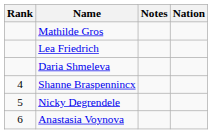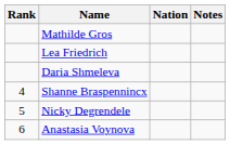 <table class="wikitable sortable" style="text-align:center">
 <tr>
 <th>Rank</th>
 <th>Name</th>
+<th>Nation</th>
 <th>Notes</th>
-<th>Nation</th>
 </tr>
 <tr>
 <td></td>
 <td align=left><a href='#'>Mathilde Gros</a></td>
+<td align=left></td>
 <td></td>
-<td align=left></td>
 </tr>
 <tr>
 <td></td>
 <td align=left><a href='#'>Lea Friedrich</a></td>
+<td align=left></td>
 <td></td>
-<td align=left></td>
 </tr>
 <tr>
 <td></td>
 <td align=left><a href='#'>Daria Shmeleva</a></td>
+<td align=left></td>
 <td></td>
-<td align=left></td>
 </tr>
 <tr>
 <td>4</td>
 <td align=left><a href='#'>Shanne Braspennincx</a></td>
+<td align=left></td>
 <td></td>
-<td align=left></td>
 </tr>
 <tr>
 <td>5</td>
 <td align=left><a href='#'>Nicky Degrendele</a></td>
+<td align=left></td>
 <td></td>
-<td align=left></td>
 </tr>
 <tr>
 <td>6</td>
 <td align=left><a href='#'>Anastasia Voynova</a></td>
+<td align=left></td>
 <td></td>
-<td align=left></td>
 </tr>
 </table>
